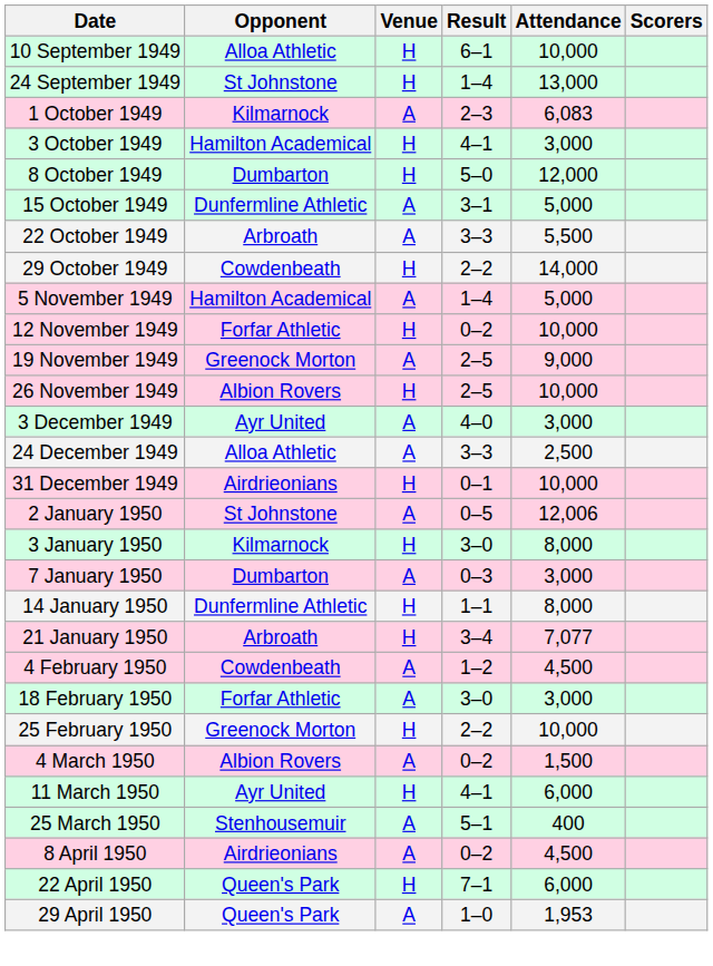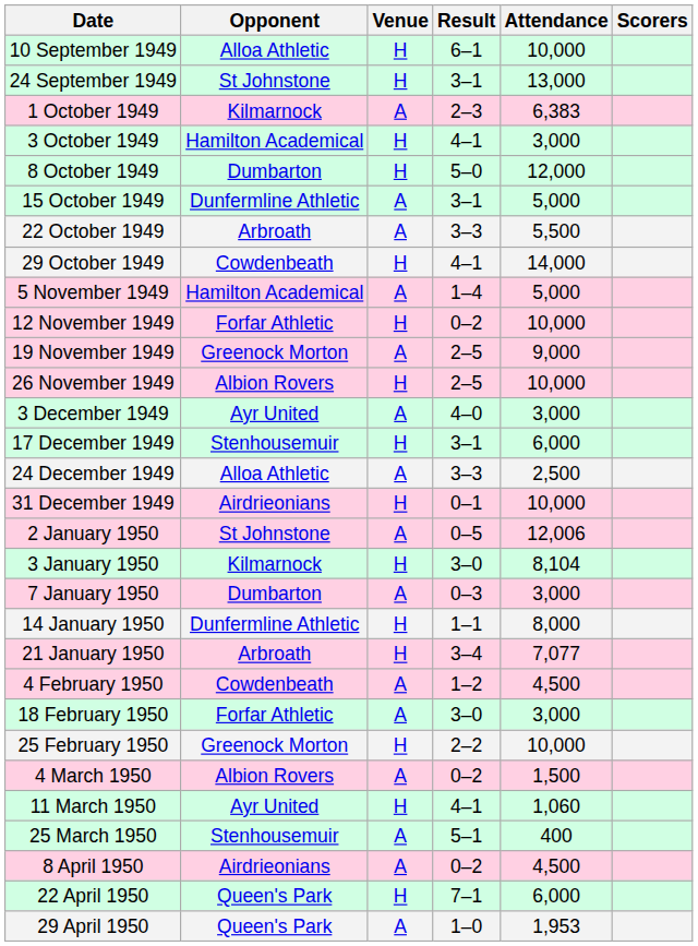 <table class="wikitable sortable" style="font-size:95%; text-align:center">
 <tr>
 <th>Date</th>
 <th>Opponent</th>
 <th>Venue</th>
 <th>Result</th>
 <th>Attendance</th>
 <th>Scorers</th>
 </tr>
 <tr bgcolor = "#d0ffe3">
 <td>10 September 1949</td>
 <td><a href='#'>Alloa Athletic</a></td>
 <td><a href='#'>H</a></td>
 <td>6–1</td>
 <td>10,000</td>
 <td></td>
 </tr>
 <tr bgcolor = "#d0ffe3">
 <td>24 September 1949</td>
 <td><a href='#'>St Johnstone</a></td>
 <td><a href='#'>H</a></td>
-<td>1–4</td>
+<td>3–1</td>
 <td>13,000</td>
 <td></td>
 </tr>
 <tr bgcolor = "#ffd0e3">
 <td>1 October 1949</td>
 <td><a href='#'>Kilmarnock</a></td>
 <td><a href='#'>A</a></td>
 <td>2–3</td>
-<td>6,083</td>
+<td>6,383</td>
 <td></td>
 </tr>
 <tr bgcolor = "#d0ffe3">
 <td>3 October 1949</td>
 <td><a href='#'>Hamilton Academical</a></td>
 <td><a href='#'>H</a></td>
 <td>4–1</td>
 <td>3,000</td>
 <td></td>
 </tr>
 <tr bgcolor = "#d0ffe3">
 <td>8 October 1949</td>
 <td><a href='#'>Dumbarton</a></td>
 <td><a href='#'>H</a></td>
 <td>5–0</td>
 <td>12,000</td>
 <td></td>
 </tr>
 <tr bgcolor = "#d0ffe3">
 <td>15 October 1949</td>
 <td><a href='#'>Dunfermline Athletic</a></td>
 <td><a href='#'>A</a></td>
 <td>3–1</td>
 <td>5,000</td>
 <td></td>
 </tr>
 <tr bgcolor = "#f3f3f3">
 <td>22 October 1949</td>
 <td><a href='#'>Arbroath</a></td>
 <td><a href='#'>A</a></td>
 <td>3–3</td>
 <td>5,500</td>
 <td></td>
 </tr>
 <tr bgcolor = "#f3f3f3">
 <td>29 October 1949</td>
 <td><a href='#'>Cowdenbeath</a></td>
 <td><a href='#'>H</a></td>
-<td>2–2</td>
+<td>4–1</td>
 <td>14,000</td>
 <td></td>
 </tr>
 <tr bgcolor = "#ffd0e3">
 <td>5 November 1949</td>
 <td><a href='#'>Hamilton Academical</a></td>
 <td><a href='#'>A</a></td>
 <td>1–4</td>
 <td>5,000</td>
 <td></td>
 </tr>
 <tr bgcolor = "#ffd0e3">
 <td>12 November 1949</td>
 <td><a href='#'>Forfar Athletic</a></td>
 <td><a href='#'>H</a></td>
 <td>0–2</td>
 <td>10,000</td>
 <td></td>
 </tr>
 <tr bgcolor = "#ffd0e3">
 <td>19 November 1949</td>
 <td><a href='#'>Greenock Morton</a></td>
 <td><a href='#'>A</a></td>
 <td>2–5</td>
 <td>9,000</td>
 <td></td>
 </tr>
 <tr bgcolor = "#ffd0e3">
 <td>26 November 1949</td>
 <td><a href='#'>Albion Rovers</a></td>
 <td><a href='#'>H</a></td>
 <td>2–5</td>
 <td>10,000</td>
 <td></td>
 </tr>
 <tr bgcolor = "#d0ffe3">
 <td>3 December 1949</td>
 <td><a href='#'>Ayr United</a></td>
 <td><a href='#'>A</a></td>
 <td>4–0</td>
 <td>3,000</td>
 <td></td>
 </tr>
+<tr bgcolor = "#d0ffe3">
+<td>17 December 1949</td>
+<td><a href='#'>Stenhousemuir</a></td>
+<td><a href='#'>H</a></td>
+<td>3–1</td>
+<td>6,000</td>
+<td></td>
+</tr>
 <tr bgcolor = "#f3f3f3">
 <td>24 December 1949</td>
 <td><a href='#'>Alloa Athletic</a></td>
 <td><a href='#'>A</a></td>
 <td>3–3</td>
 <td>2,500</td>
 <td></td>
 </tr>
 <tr bgcolor = "#ffd0e3">
 <td>31 December 1949</td>
 <td><a href='#'>Airdrieonians</a></td>
 <td><a href='#'>H</a></td>
 <td>0–1</td>
 <td>10,000</td>
 <td></td>
 </tr>
 <tr bgcolor = "#ffd0e3">
 <td>2 January 1950</td>
 <td><a href='#'>St Johnstone</a></td>
 <td><a href='#'>A</a></td>
 <td>0–5</td>
 <td>12,006</td>
 <td></td>
 </tr>
 <tr bgcolor = "#d0ffe3">
 <td>3 January 1950</td>
 <td><a href='#'>Kilmarnock</a></td>
 <td><a href='#'>H</a></td>
 <td>3–0</td>
-<td>8,000</td>
+<td>8,104</td>
 <td></td>
 </tr>
 <tr bgcolor = "#ffd0e3">
 <td>7 January 1950</td>
 <td><a href='#'>Dumbarton</a></td>
 <td><a href='#'>A</a></td>
 <td>0–3</td>
 <td>3,000</td>
 <td></td>
 </tr>
 <tr bgcolor = "#f3f3f3">
 <td>14 January 1950</td>
 <td><a href='#'>Dunfermline Athletic</a></td>
 <td><a href='#'>H</a></td>
 <td>1–1</td>
 <td>8,000</td>
 <td></td>
 </tr>
 <tr bgcolor = "#ffd0e3">
 <td>21 January 1950</td>
 <td><a href='#'>Arbroath</a></td>
 <td><a href='#'>H</a></td>
 <td>3–4</td>
 <td>7,077</td>
 <td></td>
 </tr>
 <tr bgcolor = "#ffd0e3">
 <td>4 February 1950</td>
 <td><a href='#'>Cowdenbeath</a></td>
 <td><a href='#'>A</a></td>
 <td>1–2</td>
 <td>4,500</td>
 <td></td>
 </tr>
 <tr bgcolor = "#d0ffe3">
 <td>18 February 1950</td>
 <td><a href='#'>Forfar Athletic</a></td>
 <td><a href='#'>A</a></td>
 <td>3–0</td>
 <td>3,000</td>
 <td></td>
 </tr>
 <tr bgcolor = "#f3f3f3">
 <td>25 February 1950</td>
 <td><a href='#'>Greenock Morton</a></td>
 <td><a href='#'>H</a></td>
 <td>2–2</td>
 <td>10,000</td>
 <td></td>
 </tr>
 <tr bgcolor = "#ffd0e3">
 <td>4 March 1950</td>
 <td><a href='#'>Albion Rovers</a></td>
 <td><a href='#'>A</a></td>
 <td>0–2</td>
 <td>1,500</td>
 <td></td>
 </tr>
 <tr bgcolor = "#d0ffe3">
 <td>11 March 1950</td>
 <td><a href='#'>Ayr United</a></td>
 <td><a href='#'>H</a></td>
 <td>4–1</td>
-<td>6,000</td>
+<td>1,060</td>
 <td></td>
 </tr>
 <tr bgcolor = "#d0ffe3">
 <td>25 March 1950</td>
 <td><a href='#'>Stenhousemuir</a></td>
 <td><a href='#'>A</a></td>
 <td>5–1</td>
 <td>400</td>
 <td></td>
 </tr>
 <tr bgcolor = "#ffd0e3">
 <td>8 April 1950</td>
 <td><a href='#'>Airdrieonians</a></td>
 <td><a href='#'>A</a></td>
 <td>0–2</td>
 <td>4,500</td>
 <td></td>
 </tr>
 <tr bgcolor = "#d0ffe3">
 <td>22 April 1950</td>
 <td><a href='#'>Queen's Park</a></td>
 <td><a href='#'>H</a></td>
 <td>7–1</td>
 <td>6,000</td>
 <td></td>
 </tr>
 <tr bgcolor = "#f3f3f3">
 <td>29 April 1950</td>
 <td><a href='#'>Queen's Park</a></td>
 <td><a href='#'>A</a></td>
 <td>1–0</td>
 <td>1,953</td>
 <td></td>
 </tr>
 </table>
